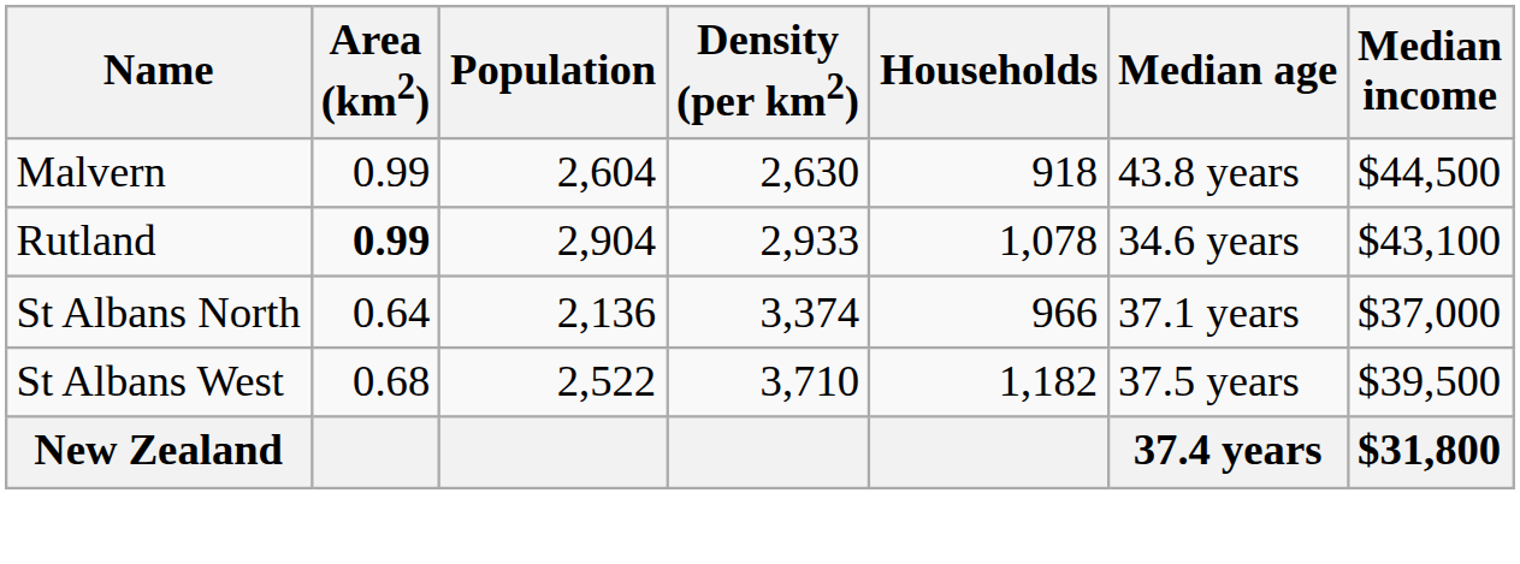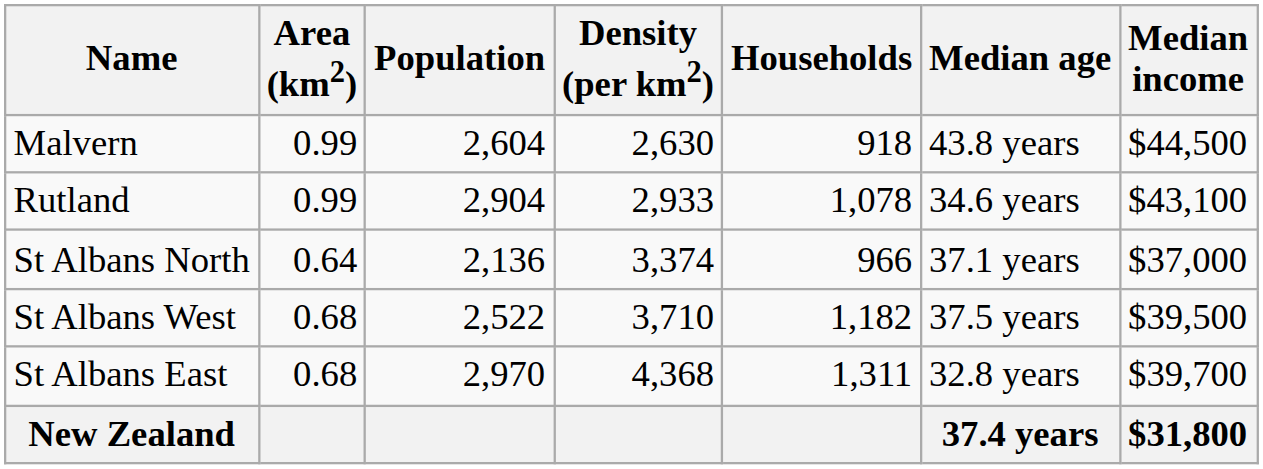 <table class="wikitable">
 <tr>
 <th>Name</th>
 <th>Area<br>(km<sup>2</sup>)</th>
 <th>Population</th>
 <th>Density<br>(per km<sup>2</sup>)</th>
 <th>Households</th>
 <th>Median age</th>
 <th>Median<br>income</th>
 </tr>
 <tr>
 <td>Malvern</td>
 <td style="text-align:right;">0.99</td>
 <td style="text-align:right;">2,604</td>
 <td style="text-align:right;">2,630</td>
 <td style="text-align:right;">918</td>
 <td>43.8 years</td>
 <td>$44,500</td>
 </tr>
 <tr>
 <td>Rutland</td>
-<td style="text-align:right;"><strong>0.99</strong></td>
+<td style="text-align:right;">0.99</td>
 <td style="text-align:right;">2,904</td>
 <td style="text-align:right;">2,933</td>
 <td style="text-align:right;">1,078</td>
 <td>34.6 years</td>
 <td>$43,100</td>
 </tr>
 <tr>
 <td>St Albans North</td>
 <td style="text-align:right;">0.64</td>
 <td style="text-align:right;">2,136</td>
 <td style="text-align:right;">3,374</td>
 <td style="text-align:right;">966</td>
 <td>37.1 years</td>
 <td>$37,000</td>
 </tr>
 <tr>
 <td>St Albans West</td>
 <td style="text-align:right;">0.68</td>
 <td style="text-align:right;">2,522</td>
 <td style="text-align:right;">3,710</td>
 <td style="text-align:right;">1,182</td>
 <td>37.5 years</td>
 <td>$39,500</td>
 </tr>
 <tr>
+<td>St Albans East</td>
+<td style="text-align:right;">0.68</td>
+<td style="text-align:right;">2,970</td>
+<td style="text-align:right;">4,368</td>
+<td style="text-align:right;">1,311</td>
+<td>32.8 years</td>
+<td>$39,700</td>
+</tr>
+<tr>
 <th>New Zealand</th>
 <th></th>
 <th></th>
 <th></th>
 <th></th>
 <th>37.4 years</th>
 <th style="text-align:left;">$31,800</th>
 </tr>
 </table>
